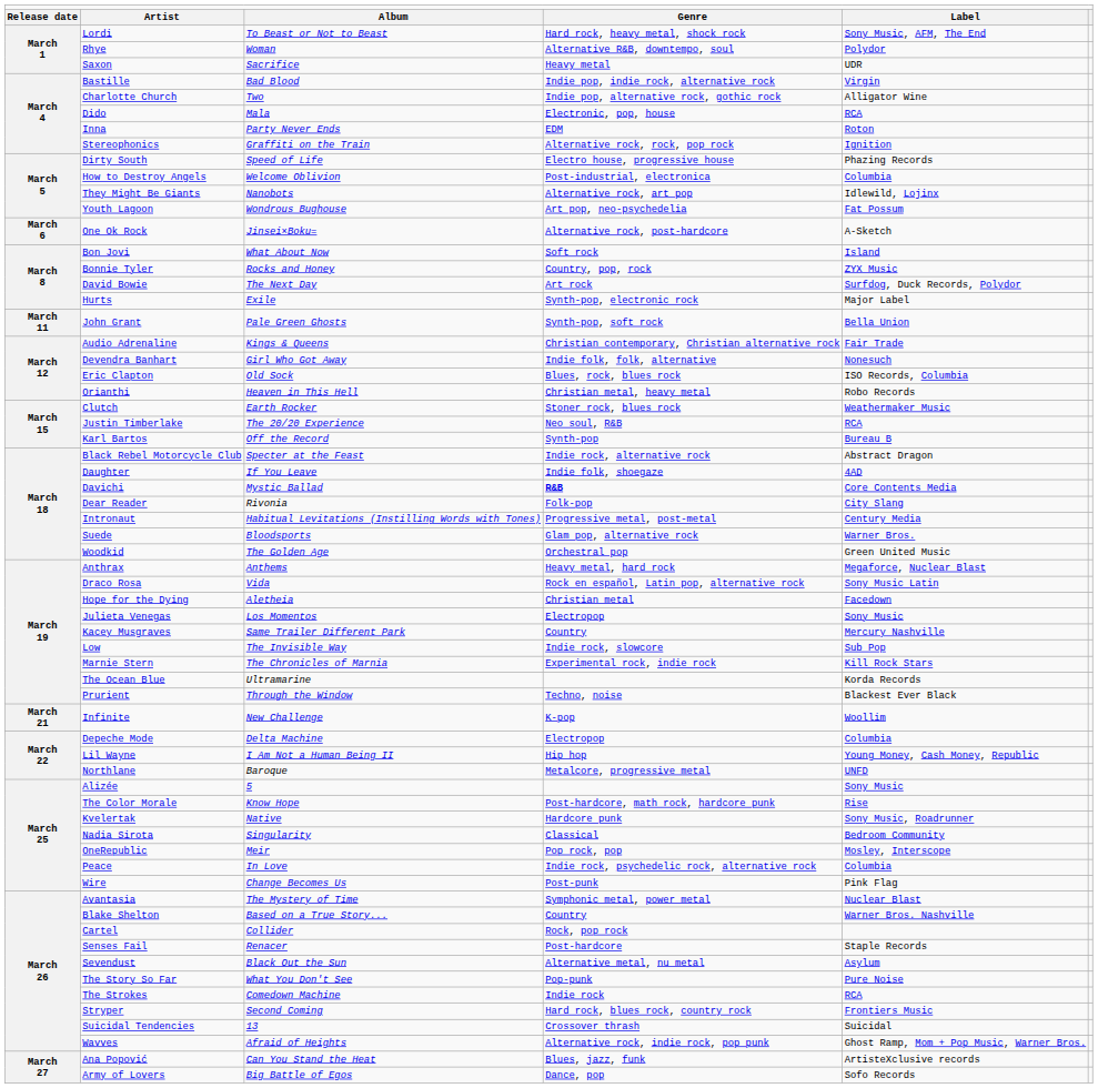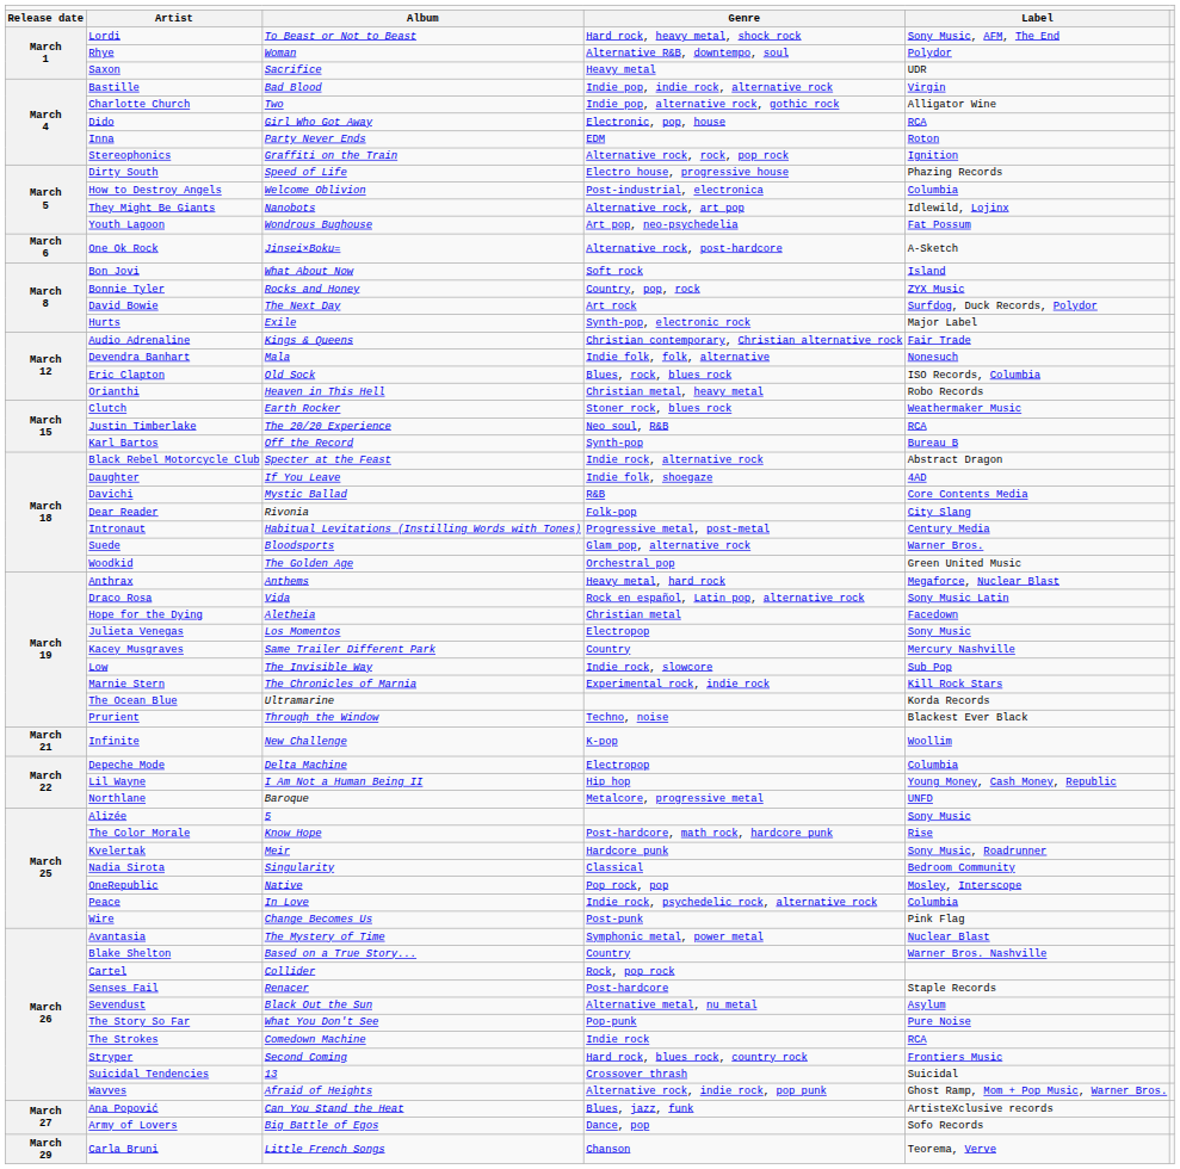 <table class="wikitable plainrowheaders">
 <tr>
 <td colspan="6" style="text-align:center;"></td>
 </tr>
 <tr>
 <th scope="col">Release date</th>
 <th scope="col">Artist</th>
 <th scope="col">Album</th>
 <th scope="col">Genre</th>
 <th scope="col">Label</th>
 <th scope="col"></th>
 </tr>
 <tr>
 <th scope="row" rowspan="3" style="text-align:center;">March<br>1</th>
 <td><a href='#'>Lordi</a></td>
 <td><em><a href='#'>To Beast or Not to Beast</a></em></td>
 <td><a href='#'>Hard rock</a>, <a href='#'>heavy metal</a>, <a href='#'>shock rock</a></td>
 <td><a href='#'>Sony Music</a>, <a href='#'>AFM</a>, <a href='#'>The End</a></td>
 <td></td>
 </tr>
 <tr>
 <td><a href='#'>Rhye</a></td>
 <td><em><a href='#'>Woman</a></em></td>
 <td><a href='#'>Alternative R&B</a>, <a href='#'>downtempo</a>, <a href='#'>soul</a></td>
 <td><a href='#'>Polydor</a></td>
 <td></td>
 </tr>
 <tr>
 <td><a href='#'>Saxon</a></td>
 <td><em><a href='#'>Sacrifice</a></em></td>
 <td><a href='#'>Heavy metal</a></td>
 <td>UDR</td>
 <td></td>
 </tr>
 <tr>
 <th scope="row" rowspan="5" style="text-align:center;">March<br>4</th>
 <td><a href='#'>Bastille</a></td>
 <td><em><a href='#'>Bad Blood</a></em></td>
 <td><a href='#'>Indie pop</a>, <a href='#'>indie rock</a>, <a href='#'>alternative rock</a></td>
 <td><a href='#'>Virgin</a></td>
 <td></td>
 </tr>
 <tr>
 <td><a href='#'>Charlotte Church</a></td>
 <td><em><a href='#'>Two</a></em></td>
 <td><a href='#'>Indie pop</a>, <a href='#'>alternative rock</a>, <a href='#'>gothic rock</a></td>
 <td>Alligator Wine</td>
 <td></td>
 </tr>
 <tr>
 <td><a href='#'>Dido</a></td>
-<td><em><a href='#'>Mala</a></em></td>
+<td><em><a href='#'>Girl Who Got Away</a></em></td>
 <td><a href='#'>Electronic</a>, <a href='#'>pop</a>, <a href='#'>house</a></td>
 <td><a href='#'>RCA</a></td>
 <td></td>
 </tr>
 <tr>
 <td><a href='#'>Inna</a></td>
 <td><em><a href='#'>Party Never Ends</a></em></td>
 <td><a href='#'>EDM</a></td>
 <td><a href='#'>Roton</a></td>
 <td></td>
 </tr>
 <tr>
 <td><a href='#'>Stereophonics</a></td>
 <td><em><a href='#'>Graffiti on the Train</a></em></td>
 <td><a href='#'>Alternative rock</a>, <a href='#'>rock</a>, <a href='#'>pop rock</a></td>
 <td><a href='#'>Ignition</a></td>
 <td></td>
 </tr>
 <tr>
 <th scope="row" rowspan="4" style="text-align:center;">March<br>5</th>
 <td><a href='#'>Dirty South</a></td>
 <td><em><a href='#'>Speed of Life</a></em></td>
 <td><a href='#'>Electro house</a>, <a href='#'>progressive house</a></td>
 <td>Phazing Records</td>
 <td></td>
 </tr>
 <tr>
 <td><a href='#'>How to Destroy Angels</a></td>
 <td><em><a href='#'>Welcome Oblivion</a></em></td>
 <td><a href='#'>Post-industrial</a>, <a href='#'>electronica</a></td>
 <td><a href='#'>Columbia</a></td>
 <td></td>
 </tr>
 <tr>
 <td><a href='#'>They Might Be Giants</a></td>
 <td><em><a href='#'>Nanobots</a></em></td>
 <td><a href='#'>Alternative rock</a>, <a href='#'>art pop</a></td>
 <td>Idlewild, <a href='#'>Lojinx</a></td>
 <td></td>
 </tr>
 <tr>
 <td><a href='#'>Youth Lagoon</a></td>
 <td><em><a href='#'>Wondrous Bughouse</a></em></td>
 <td><a href='#'>Art pop</a>, <a href='#'>neo-psychedelia</a></td>
 <td><a href='#'>Fat Possum</a></td>
 <td></td>
 </tr>
 <tr>
 <th scope="row" style="text-align:center;">March<br>6</th>
 <td><a href='#'>One Ok Rock</a></td>
 <td><em><a href='#'>Jinsei×Boku=</a></em></td>
 <td><a href='#'>Alternative rock</a>, <a href='#'>post-hardcore</a></td>
 <td>A-Sketch</td>
 <td></td>
 </tr>
 <tr>
 <th scope="row" rowspan="4" style="text-align:center;">March<br>8</th>
 <td><a href='#'>Bon Jovi</a></td>
 <td><em><a href='#'>What About Now</a></em></td>
 <td><a href='#'>Soft rock</a></td>
 <td><a href='#'>Island</a></td>
 <td></td>
 </tr>
 <tr>
 <td><a href='#'>Bonnie Tyler</a></td>
 <td><em><a href='#'>Rocks and Honey</a></em></td>
 <td><a href='#'>Country</a>, <a href='#'>pop</a>, <a href='#'>rock</a></td>
 <td><a href='#'>ZYX Music</a></td>
 <td></td>
 </tr>
 <tr>
 <td><a href='#'>David Bowie</a></td>
 <td><em><a href='#'>The Next Day</a></em></td>
 <td><a href='#'>Art rock</a></td>
 <td><a href='#'>Surfdog</a>, Duck Records, <a href='#'>Polydor</a></td>
 <td></td>
 </tr>
 <tr>
 <td><a href='#'>Hurts</a></td>
 <td><em><a href='#'>Exile</a></em></td>
 <td><a href='#'>Synth-pop</a>, <a href='#'>electronic rock</a></td>
 <td>Major Label</td>
 <td></td>
 </tr>
 <tr>
-<th scope="row" style="text-align:center;">March<br>11</th>
-<td><a href='#'>John Grant</a></td>
-<td><em><a href='#'>Pale Green Ghosts</a></em></td>
-<td><a href='#'>Synth-pop</a>, <a href='#'>soft rock</a></td>
-<td><a href='#'>Bella Union</a></td>
-<td></td>
-</tr>
-<tr>
 <th scope="row" rowspan="4" style="text-align:center;">March<br>12</th>
 <td><a href='#'>Audio Adrenaline</a></td>
 <td><em><a href='#'>Kings & Queens</a></em></td>
 <td><a href='#'>Christian contemporary</a>, <a href='#'>Christian alternative rock</a></td>
 <td><a href='#'>Fair Trade</a></td>
 <td></td>
 </tr>
 <tr>
 <td><a href='#'>Devendra Banhart</a></td>
-<td><em><a href='#'>Girl Who Got Away</a></em></td>
+<td><em><a href='#'>Mala</a></em></td>
 <td><a href='#'>Indie folk</a>, <a href='#'>folk</a>, <a href='#'>alternative</a></td>
 <td><a href='#'>Nonesuch</a></td>
 <td></td>
 </tr>
 <tr>
 <td><a href='#'>Eric Clapton</a></td>
 <td><em><a href='#'>Old Sock</a></em></td>
 <td><a href='#'>Blues</a>, <a href='#'>rock</a>, <a href='#'>blues rock</a></td>
 <td>ISO Records, <a href='#'>Columbia</a></td>
 <td></td>
 </tr>
 <tr>
 <td><a href='#'>Orianthi</a></td>
 <td><em><a href='#'>Heaven in This Hell</a></em></td>
 <td><a href='#'>Christian metal</a>, <a href='#'>heavy metal</a></td>
 <td>Robo Records</td>
 <td></td>
 </tr>
 <tr>
 <th scope="row" rowspan="3" style="text-align:center;">March<br>15</th>
 <td><a href='#'>Clutch</a></td>
 <td><em><a href='#'>Earth Rocker</a></em></td>
 <td><a href='#'>Stoner rock</a>, <a href='#'>blues rock</a></td>
 <td><a href='#'>Weathermaker Music</a></td>
 <td></td>
 </tr>
 <tr>
 <td><a href='#'>Justin Timberlake</a></td>
 <td><em><a href='#'>The 20/20 Experience</a></em></td>
 <td><a href='#'>Neo soul</a>, <a href='#'>R&B</a></td>
 <td><a href='#'>RCA</a></td>
 <td></td>
 </tr>
 <tr>
 <td><a href='#'>Karl Bartos</a></td>
 <td><em><a href='#'>Off the Record</a></em></td>
 <td><a href='#'>Synth-pop</a></td>
 <td><a href='#'>Bureau B</a></td>
 <td></td>
 </tr>
 <tr>
 <th scope="row" rowspan="7" style="text-align:center;">March<br>18</th>
 <td><a href='#'>Black Rebel Motorcycle Club</a></td>
 <td><em><a href='#'>Specter at the Feast</a></em></td>
 <td><a href='#'>Indie rock</a>, <a href='#'>alternative rock</a></td>
 <td>Abstract Dragon</td>
 <td></td>
 </tr>
 <tr>
 <td><a href='#'>Daughter</a></td>
 <td><em><a href='#'>If You Leave</a></em></td>
 <td><a href='#'>Indie folk</a>, <a href='#'>shoegaze</a></td>
 <td><a href='#'>4AD</a></td>
 <td></td>
 </tr>
 <tr>
 <td><a href='#'>Davichi</a></td>
 <td><em><a href='#'>Mystic Ballad</a></em></td>
-<td><strong><a href='#'>R&B</a></strong></td>
+<td><a href='#'>R&B</a></td>
 <td><a href='#'>Core Contents Media</a></td>
 <td></td>
 </tr>
 <tr>
 <td><a href='#'>Dear Reader</a></td>
 <td><em>Rivonia</em></td>
 <td><a href='#'>Folk-pop</a></td>
 <td><a href='#'>City Slang</a></td>
 <td></td>
 </tr>
 <tr>
 <td><a href='#'>Intronaut</a></td>
 <td><em><a href='#'>Habitual Levitations (Instilling Words with Tones)</a></em></td>
 <td><a href='#'>Progressive metal</a>, <a href='#'>post-metal</a></td>
 <td><a href='#'>Century Media</a></td>
 <td></td>
 </tr>
 <tr>
 <td><a href='#'>Suede</a></td>
 <td><em><a href='#'>Bloodsports</a></em></td>
 <td><a href='#'>Glam pop</a>, <a href='#'>alternative rock</a></td>
 <td><a href='#'>Warner Bros.</a></td>
 <td></td>
 </tr>
 <tr>
 <td><a href='#'>Woodkid</a></td>
 <td><em><a href='#'>The Golden Age</a></em></td>
 <td><a href='#'>Orchestral pop</a></td>
 <td>Green United Music</td>
 <td></td>
 </tr>
 <tr>
 <th scope="row" rowspan="9" style="text-align:center;">March<br>19</th>
 <td><a href='#'>Anthrax</a></td>
 <td><em><a href='#'>Anthems</a></em></td>
 <td><a href='#'>Heavy metal</a>, <a href='#'>hard rock</a></td>
 <td><a href='#'>Megaforce</a>, <a href='#'>Nuclear Blast</a></td>
 <td></td>
 </tr>
 <tr>
 <td><a href='#'>Draco Rosa</a></td>
 <td><em><a href='#'>Vida</a></em></td>
 <td><a href='#'>Rock en español</a>, <a href='#'>Latin pop</a>, <a href='#'>alternative rock</a></td>
 <td><a href='#'>Sony Music Latin</a></td>
 <td></td>
 </tr>
 <tr>
 <td><a href='#'>Hope for the Dying</a></td>
 <td><em><a href='#'>Aletheia</a></em></td>
 <td><a href='#'>Christian metal</a></td>
 <td><a href='#'>Facedown</a></td>
 <td></td>
 </tr>
 <tr>
 <td><a href='#'>Julieta Venegas</a></td>
 <td><em><a href='#'>Los Momentos</a></em></td>
 <td><a href='#'>Electropop</a></td>
 <td><a href='#'>Sony Music</a></td>
 <td></td>
 </tr>
 <tr>
 <td><a href='#'>Kacey Musgraves</a></td>
 <td><em><a href='#'>Same Trailer Different Park</a></em></td>
 <td><a href='#'>Country</a></td>
 <td><a href='#'>Mercury Nashville</a></td>
 <td></td>
 </tr>
 <tr>
 <td><a href='#'>Low</a></td>
 <td><em><a href='#'>The Invisible Way</a></em></td>
 <td><a href='#'>Indie rock</a>, <a href='#'>slowcore</a></td>
 <td><a href='#'>Sub Pop</a></td>
 <td></td>
 </tr>
 <tr>
 <td><a href='#'>Marnie Stern</a></td>
 <td><em><a href='#'>The Chronicles of Marnia</a></em></td>
 <td><a href='#'>Experimental rock</a>, <a href='#'>indie rock</a></td>
 <td><a href='#'>Kill Rock Stars</a></td>
 <td></td>
 </tr>
 <tr>
 <td><a href='#'>The Ocean Blue</a></td>
 <td><em>Ultramarine</em></td>
 <td></td>
 <td>Korda Records</td>
 <td></td>
 </tr>
 <tr>
 <td><a href='#'>Prurient</a></td>
 <td><em><a href='#'>Through the Window</a></em></td>
 <td><a href='#'>Techno</a>, <a href='#'>noise</a></td>
 <td>Blackest Ever Black</td>
 <td></td>
 </tr>
 <tr>
 <th scope="row" style="text-align:center;">March<br>21</th>
 <td><a href='#'>Infinite</a></td>
 <td><em><a href='#'>New Challenge</a></em></td>
 <td><a href='#'>K-pop</a></td>
 <td><a href='#'>Woollim</a></td>
 <td></td>
 </tr>
 <tr>
 <th scope="row" rowspan="3" style="text-align:center;">March<br>22</th>
 <td><a href='#'>Depeche Mode</a></td>
 <td><em><a href='#'>Delta Machine</a></em></td>
 <td><a href='#'>Electropop</a></td>
 <td><a href='#'>Columbia</a></td>
 <td></td>
 </tr>
 <tr>
 <td><a href='#'>Lil Wayne</a></td>
 <td><em><a href='#'>I Am Not a Human Being II</a></em></td>
 <td><a href='#'>Hip hop</a></td>
 <td><a href='#'>Young Money</a>, <a href='#'>Cash Money</a>, <a href='#'>Republic</a></td>
 <td></td>
 </tr>
 <tr>
 <td><a href='#'>Northlane</a></td>
 <td><em>Baroque</em></td>
 <td><a href='#'>Metalcore</a>, <a href='#'>progressive metal</a></td>
 <td><a href='#'>UNFD</a></td>
 <td></td>
 </tr>
 <tr>
 <th scope="row" rowspan="7" style="text-align:center;">March<br>25</th>
 <td><a href='#'>Alizée</a></td>
 <td><em><a href='#'>5</a></em></td>
 <td></td>
 <td><a href='#'>Sony Music</a></td>
 <td></td>
 </tr>
 <tr>
 <td><a href='#'>The Color Morale</a></td>
 <td><em><a href='#'>Know Hope</a></em></td>
 <td><a href='#'>Post-hardcore</a>, <a href='#'>math rock</a>, <a href='#'>hardcore punk</a></td>
 <td><a href='#'>Rise</a></td>
 <td></td>
 </tr>
 <tr>
 <td><a href='#'>Kvelertak</a></td>
-<td><em><a href='#'>Native</a></em></td>
+<td><em><a href='#'>Meir</a></em></td>
 <td><a href='#'>Hardcore punk</a></td>
 <td><a href='#'>Sony Music</a>, <a href='#'>Roadrunner</a></td>
 <td></td>
 </tr>
 <tr>
 <td><a href='#'>Nadia Sirota</a></td>
 <td><em><a href='#'>Singularity</a></em></td>
 <td><a href='#'>Classical</a></td>
 <td><a href='#'>Bedroom Community</a></td>
 <td></td>
 </tr>
 <tr>
 <td><a href='#'>OneRepublic</a></td>
-<td><em><a href='#'>Meir</a></em></td>
+<td><em><a href='#'>Native</a></em></td>
 <td><a href='#'>Pop rock</a>, <a href='#'>pop</a></td>
 <td><a href='#'>Mosley</a>, <a href='#'>Interscope</a></td>
 <td></td>
 </tr>
 <tr>
 <td><a href='#'>Peace</a></td>
 <td><em><a href='#'>In Love</a></em></td>
 <td><a href='#'>Indie rock</a>, <a href='#'>psychedelic rock</a>, <a href='#'>alternative rock</a></td>
 <td><a href='#'>Columbia</a></td>
 <td></td>
 </tr>
 <tr>
 <td><a href='#'>Wire</a></td>
 <td><em><a href='#'>Change Becomes Us</a></em></td>
 <td><a href='#'>Post-punk</a></td>
 <td>Pink Flag</td>
 <td></td>
 </tr>
 <tr>
 <th scope="row" rowspan="10" style="text-align:center;">March<br>26</th>
 <td><a href='#'>Avantasia</a></td>
 <td><em><a href='#'>The Mystery of Time</a></em></td>
 <td><a href='#'>Symphonic metal</a>, <a href='#'>power metal</a></td>
 <td><a href='#'>Nuclear Blast</a></td>
 <td></td>
 </tr>
 <tr>
 <td><a href='#'>Blake Shelton</a></td>
 <td><em><a href='#'>Based on a True Story...</a></em></td>
 <td><a href='#'>Country</a></td>
 <td><a href='#'>Warner Bros. Nashville</a></td>
 <td></td>
 </tr>
 <tr>
 <td><a href='#'>Cartel</a></td>
 <td><em><a href='#'>Collider</a></em></td>
 <td><a href='#'>Rock</a>, <a href='#'>pop rock</a></td>
 <td></td>
 <td></td>
 </tr>
 <tr>
 <td><a href='#'>Senses Fail</a></td>
 <td><em><a href='#'>Renacer</a></em></td>
 <td><a href='#'>Post-hardcore</a></td>
 <td>Staple Records</td>
 <td></td>
 </tr>
 <tr>
 <td><a href='#'>Sevendust</a></td>
 <td><em><a href='#'>Black Out the Sun</a></em></td>
 <td><a href='#'>Alternative metal</a>, <a href='#'>nu metal</a></td>
 <td><a href='#'>Asylum</a></td>
 <td></td>
 </tr>
 <tr>
 <td><a href='#'>The Story So Far</a></td>
 <td><em><a href='#'>What You Don't See</a></em></td>
 <td><a href='#'>Pop-punk</a></td>
 <td><a href='#'>Pure Noise</a></td>
 <td></td>
 </tr>
 <tr>
 <td><a href='#'>The Strokes</a></td>
 <td><em><a href='#'>Comedown Machine</a></em></td>
 <td><a href='#'>Indie rock</a></td>
 <td><a href='#'>RCA</a></td>
 <td></td>
 </tr>
 <tr>
 <td><a href='#'>Stryper</a></td>
 <td><em><a href='#'>Second Coming</a></em></td>
 <td><a href='#'>Hard rock</a>, <a href='#'>blues rock</a>, <a href='#'>country rock</a></td>
 <td><a href='#'>Frontiers Music</a></td>
 <td></td>
 </tr>
 <tr>
 <td><a href='#'>Suicidal Tendencies</a></td>
 <td><em><a href='#'>13</a></em></td>
 <td><a href='#'>Crossover thrash</a></td>
 <td>Suicidal</td>
 <td></td>
 </tr>
 <tr>
 <td><a href='#'>Wavves</a></td>
 <td><em><a href='#'>Afraid of Heights</a></em></td>
 <td><a href='#'>Alternative rock</a>, <a href='#'>indie rock</a>, <a href='#'>pop punk</a></td>
 <td>Ghost Ramp, <a href='#'>Mom + Pop Music</a>, <a href='#'>Warner Bros.</a></td>
 <td></td>
 </tr>
 <tr>
 <th scope="row" rowspan="2" style="text-align:center;">March<br>27</th>
 <td><a href='#'>Ana Popović</a></td>
 <td><em><a href='#'>Can You Stand the Heat</a></em></td>
 <td><a href='#'>Blues</a>, <a href='#'>jazz</a>, <a href='#'>funk</a></td>
 <td>ArtisteXclusive records</td>
 <td></td>
 </tr>
 <tr>
 <td><a href='#'>Army of Lovers</a></td>
 <td><em><a href='#'>Big Battle of Egos</a></em></td>
 <td><a href='#'>Dance</a>, <a href='#'>pop</a></td>
 <td>Sofo Records</td>
 <td></td>
 </tr>
+<tr>
+<th scope="row" style="text-align:center;">March<br>29</th>
+<td><a href='#'>Carla Bruni</a></td>
+<td><em><a href='#'>Little French Songs</a></em></td>
+<td><a href='#'>Chanson</a></td>
+<td>Teorema, <a href='#'>Verve</a></td>
+<td></td>
+</tr>
 </table>
